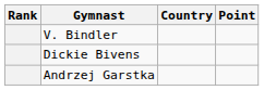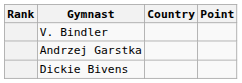 <table class="wikitable sortable">
 <tr>
 <th>Rank</th>
 <th>Gymnast</th>
 <th>Country</th>
 <th>Point</th>
 </tr>
 <tr>
 <th></th>
 <td>V. Bindler</td>
 <td></td>
 <td></td>
 </tr>
 <tr>
 <th></th>
-<td>Dickie Bivens</td>
+<td>Andrzej Garstka</td>
 <td></td>
 <td></td>
 </tr>
 <tr>
 <th></th>
-<td>Andrzej Garstka</td>
+<td>Dickie Bivens</td>
 <td></td>
 <td></td>
 </tr>
 </table>
